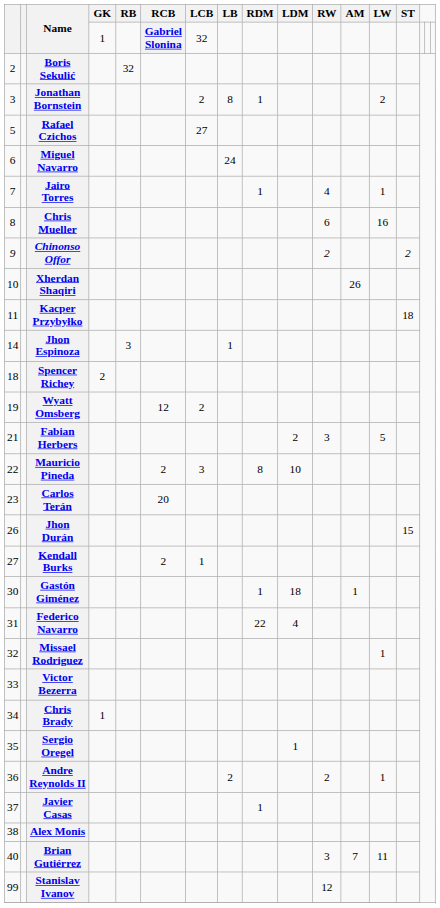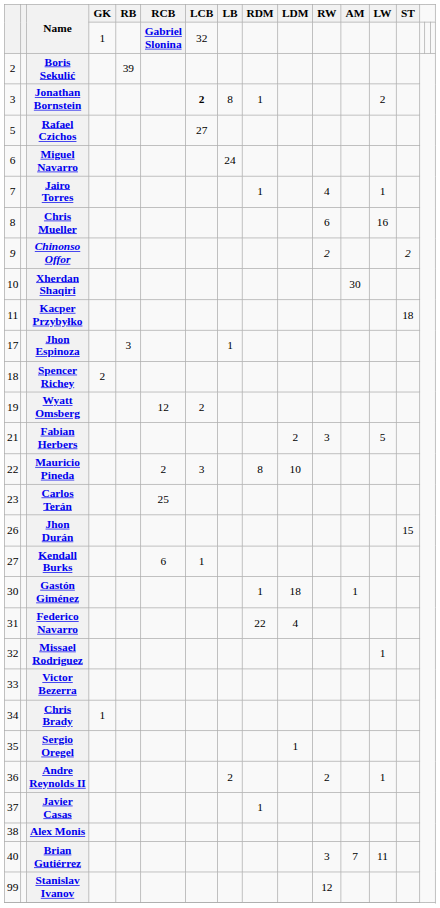 <table class="wikitable sortable" style="text-align:center">
 <tr>
 <th rowspan="2"></th>
 <th rowspan="2"></th>
 <th rowspan="2" style="width:180px;">Name</th>
 <th colspan="1" style="width:87px;">GK</th>
 <th colspan="1" style="width:87px;">RB</th>
 <th colspan="1" style="width:87px;">RCB</th>
 <th colspan="1" style="width:87px;">LCB</th>
 <th colspan="1" style="width:87px;">LB</th>
 <th colspan="1" style="width:87px;">RDM</th>
 <th colspan="1" style="width:87px;">LDM</th>
 <th colspan="1" style="width:87px;">RW</th>
 <th colspan="1" style="width:87px;">AM</th>
 <th colspan="1" style="width:87px;">LW</th>
 <th colspan="1" style="width:87px;">ST</th>
 </tr>
 <tr>
 <td>1</td>
 <td></td>
 <th><a href='#'>Gabriel Slonina</a></th>
 <td>32</td>
 <td></td>
 <td></td>
 <td></td>
 <td></td>
 <td></td>
 <td></td>
 <td></td>
 <td></td>
 <td></td>
 <td></td>
 </tr>
 <tr>
 <td>2</td>
 <td></td>
 <th><a href='#'>Boris Sekulić</a></th>
 <td></td>
-<td>32</td>
+<td>39</td>
 <td></td>
 <td></td>
 <td></td>
 <td></td>
 <td></td>
 <td></td>
 <td></td>
 <td></td>
 <td></td>
 </tr>
 <tr>
 <td>3</td>
 <td></td>
 <th><a href='#'>Jonathan Bornstein</a></th>
 <td></td>
 <td></td>
 <td></td>
-<td>2</td>
+<td><strong>2</strong></td>
 <td>8</td>
 <td>1</td>
 <td></td>
 <td></td>
 <td></td>
 <td>2</td>
 <td></td>
 </tr>
 <tr>
 <td>5</td>
 <td></td>
 <th><a href='#'>Rafael Czichos</a></th>
 <td></td>
 <td></td>
 <td></td>
 <td>27</td>
 <td></td>
 <td></td>
 <td></td>
 <td></td>
 <td></td>
 <td></td>
 <td></td>
 </tr>
 <tr>
 <td>6</td>
 <td></td>
 <th><a href='#'>Miguel Navarro</a></th>
 <td></td>
 <td></td>
 <td></td>
 <td></td>
 <td>24</td>
 <td></td>
 <td></td>
 <td></td>
 <td></td>
 <td></td>
 <td></td>
 </tr>
 <tr>
 <td>7</td>
 <td></td>
 <th><a href='#'>Jairo Torres</a></th>
 <td></td>
 <td></td>
 <td></td>
 <td></td>
 <td></td>
 <td>1</td>
 <td></td>
 <td>4</td>
 <td></td>
 <td>1</td>
 <td></td>
 </tr>
 <tr>
 <td>8</td>
 <td></td>
 <th><a href='#'>Chris Mueller</a></th>
 <td></td>
 <td></td>
 <td></td>
 <td></td>
 <td></td>
 <td></td>
 <td></td>
 <td>6</td>
 <td></td>
 <td>16</td>
 <td></td>
 </tr>
 <tr>
 <td><em>9</em></td>
 <td></td>
 <th><em><a href='#'>Chinonso Offor</a></em></th>
 <td></td>
 <td></td>
 <td></td>
 <td></td>
 <td></td>
 <td></td>
 <td></td>
 <td><em>2</em></td>
 <td></td>
 <td></td>
 <td><em>2</em></td>
 </tr>
 <tr>
 <td>10</td>
 <td></td>
 <th><a href='#'>Xherdan Shaqiri</a></th>
 <td></td>
 <td></td>
 <td></td>
 <td></td>
 <td></td>
 <td></td>
 <td></td>
 <td></td>
-<td>26</td>
+<td>30</td>
 <td></td>
 <td></td>
 </tr>
 <tr>
 <td>11</td>
 <td></td>
 <th><a href='#'>Kacper Przybyłko</a></th>
 <td></td>
 <td></td>
 <td></td>
 <td></td>
 <td></td>
 <td></td>
 <td></td>
 <td></td>
 <td></td>
 <td></td>
 <td>18</td>
 </tr>
 <tr>
-<td>14</td>
+<td>17</td>
 <td></td>
 <th><a href='#'>Jhon Espinoza</a></th>
 <td></td>
 <td>3</td>
 <td></td>
 <td></td>
 <td>1</td>
 <td></td>
 <td></td>
 <td></td>
 <td></td>
 <td></td>
 <td></td>
 </tr>
 <tr>
 <td>18</td>
 <td></td>
 <th><a href='#'>Spencer Richey</a></th>
 <td>2</td>
 <td></td>
 <td></td>
 <td></td>
 <td></td>
 <td></td>
 <td></td>
 <td></td>
 <td></td>
 <td></td>
 <td></td>
 </tr>
 <tr>
 <td>19</td>
 <td></td>
 <th><a href='#'>Wyatt Omsberg</a></th>
 <td></td>
 <td></td>
 <td>12</td>
 <td>2</td>
 <td></td>
 <td></td>
 <td></td>
 <td></td>
 <td></td>
 <td></td>
 <td></td>
 </tr>
 <tr>
 <td>21</td>
 <td></td>
 <th><a href='#'>Fabian Herbers</a></th>
 <td></td>
 <td></td>
 <td></td>
 <td></td>
 <td></td>
 <td></td>
 <td>2</td>
 <td>3</td>
 <td></td>
 <td>5</td>
 <td></td>
 </tr>
 <tr>
 <td>22</td>
 <td></td>
 <th><a href='#'>Mauricio Pineda</a></th>
 <td></td>
 <td></td>
 <td>2</td>
 <td>3</td>
 <td></td>
 <td>8</td>
 <td>10</td>
 <td></td>
 <td></td>
 <td></td>
 <td></td>
 </tr>
 <tr>
 <td>23</td>
 <td></td>
 <th><a href='#'>Carlos Terán</a></th>
 <td></td>
 <td></td>
-<td>20</td>
+<td>25</td>
 <td></td>
 <td></td>
 <td></td>
 <td></td>
 <td></td>
 <td></td>
 <td></td>
 <td></td>
 </tr>
 <tr>
 <td>26</td>
 <td></td>
 <th><a href='#'>Jhon Durán</a></th>
 <td></td>
 <td></td>
 <td></td>
 <td></td>
 <td></td>
 <td></td>
 <td></td>
 <td></td>
 <td></td>
 <td></td>
 <td>15</td>
 </tr>
 <tr>
 <td>27</td>
 <td></td>
 <th><a href='#'>Kendall Burks</a></th>
 <td></td>
 <td></td>
-<td>2</td>
+<td>6</td>
 <td>1</td>
 <td></td>
 <td></td>
 <td></td>
 <td></td>
 <td></td>
 <td></td>
 <td></td>
 </tr>
 <tr>
 <td>30</td>
 <td></td>
 <th><a href='#'>Gastón Giménez</a></th>
 <td></td>
 <td></td>
 <td></td>
 <td></td>
 <td></td>
 <td>1</td>
 <td>18</td>
 <td></td>
 <td>1</td>
 <td></td>
 <td></td>
 </tr>
 <tr>
 <td>31</td>
 <td></td>
 <th><a href='#'>Federico Navarro</a></th>
 <td></td>
 <td></td>
 <td></td>
 <td></td>
 <td></td>
 <td>22</td>
 <td>4</td>
 <td></td>
 <td></td>
 <td></td>
 <td></td>
 </tr>
 <tr>
 <td>32</td>
 <td></td>
 <th><a href='#'>Missael Rodriguez</a></th>
 <td></td>
 <td></td>
 <td></td>
 <td></td>
 <td></td>
 <td></td>
 <td></td>
 <td></td>
 <td></td>
 <td>1</td>
 <td></td>
 </tr>
 <tr>
 <td>33</td>
 <td></td>
 <th><a href='#'>Victor Bezerra</a></th>
 <td></td>
 <td></td>
 <td></td>
 <td></td>
 <td></td>
 <td></td>
 <td></td>
 <td></td>
 <td></td>
 <td></td>
 <td></td>
 </tr>
 <tr>
 <td>34</td>
 <td></td>
 <th><a href='#'>Chris Brady</a></th>
 <td>1</td>
 <td></td>
 <td></td>
 <td></td>
 <td></td>
 <td></td>
 <td></td>
 <td></td>
 <td></td>
 <td></td>
 <td></td>
 </tr>
 <tr>
 <td>35</td>
 <td></td>
 <th><a href='#'>Sergio Oregel</a></th>
 <td></td>
 <td></td>
 <td></td>
 <td></td>
 <td></td>
 <td></td>
 <td>1</td>
 <td></td>
 <td></td>
 <td></td>
 <td></td>
 </tr>
 <tr>
 <td>36</td>
 <td></td>
 <th><a href='#'>Andre Reynolds II</a></th>
 <td></td>
 <td></td>
 <td></td>
 <td></td>
 <td>2</td>
 <td></td>
 <td></td>
 <td>2</td>
 <td></td>
 <td>1</td>
 <td></td>
 </tr>
 <tr>
 <td>37</td>
 <td></td>
 <th><a href='#'>Javier Casas</a></th>
 <td></td>
 <td></td>
 <td></td>
 <td></td>
 <td></td>
 <td>1</td>
 <td></td>
 <td></td>
 <td></td>
 <td></td>
 <td></td>
 </tr>
 <tr>
 <td>38</td>
 <td></td>
 <th><a href='#'>Alex Monis</a></th>
 <td></td>
 <td></td>
 <td></td>
 <td></td>
 <td></td>
 <td></td>
 <td></td>
 <td></td>
 <td></td>
 <td></td>
 <td></td>
 </tr>
 <tr>
 <td>40</td>
 <td></td>
 <th><a href='#'>Brian Gutiérrez</a></th>
 <td></td>
 <td></td>
 <td></td>
 <td></td>
 <td></td>
 <td></td>
 <td></td>
 <td>3</td>
 <td>7</td>
 <td>11</td>
 <td></td>
 </tr>
 <tr>
 <td>99</td>
 <td></td>
 <th><a href='#'>Stanislav Ivanov</a></th>
 <td></td>
 <td></td>
 <td></td>
 <td></td>
 <td></td>
 <td></td>
 <td></td>
 <td>12</td>
 <td></td>
 <td></td>
 <td></td>
 </tr>
 <tr>
 </tr>
 </table>
